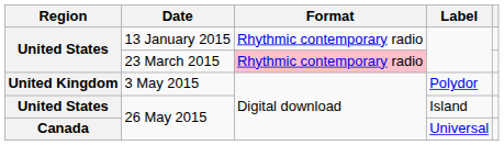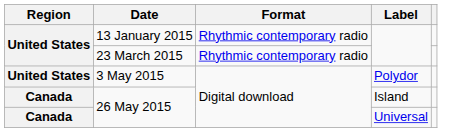 <table class="wikitable plainrowheaders">
 <tr>
 <th scope="col">Region</th>
 <th scope="col">Date</th>
 <th scope="col">Format</th>
 <th scope="col">Label</th>
 <th scope="col"></th>
 </tr>
 <tr>
 <th scope="row" rowspan="2">United States</th>
 <td>13 January 2015</td>
 <td><a href='#'>Rhythmic contemporary</a> radio</td>
 <td rowspan="2"></td>
 <td></td>
 </tr>
 <tr>
 <td>23 March 2015</td>
-<td style="background: pink;"><a href='#'>Rhythmic contemporary</a> radio</td>
+<td><a href='#'>Rhythmic contemporary</a> radio</td>
 <td></td>
 </tr>
 <tr>
-<th scope="row">United Kingdom</th>
+<th scope="row">United States</th>
 <td>3 May 2015</td>
 <td rowspan="3">Digital download <br> </td>
 <td><a href='#'>Polydor</a></td>
 <td></td>
 </tr>
 <tr>
-<th scope="row">United States</th>
+<th scope="row">Canada</th>
 <td rowspan="2">26 May 2015</td>
 <td>Island</td>
 <td></td>
 </tr>
 <tr>
 <th scope="row">Canada</th>
 <td><a href='#'>Universal</a></td>
 <td></td>
 </tr>
 </table>
